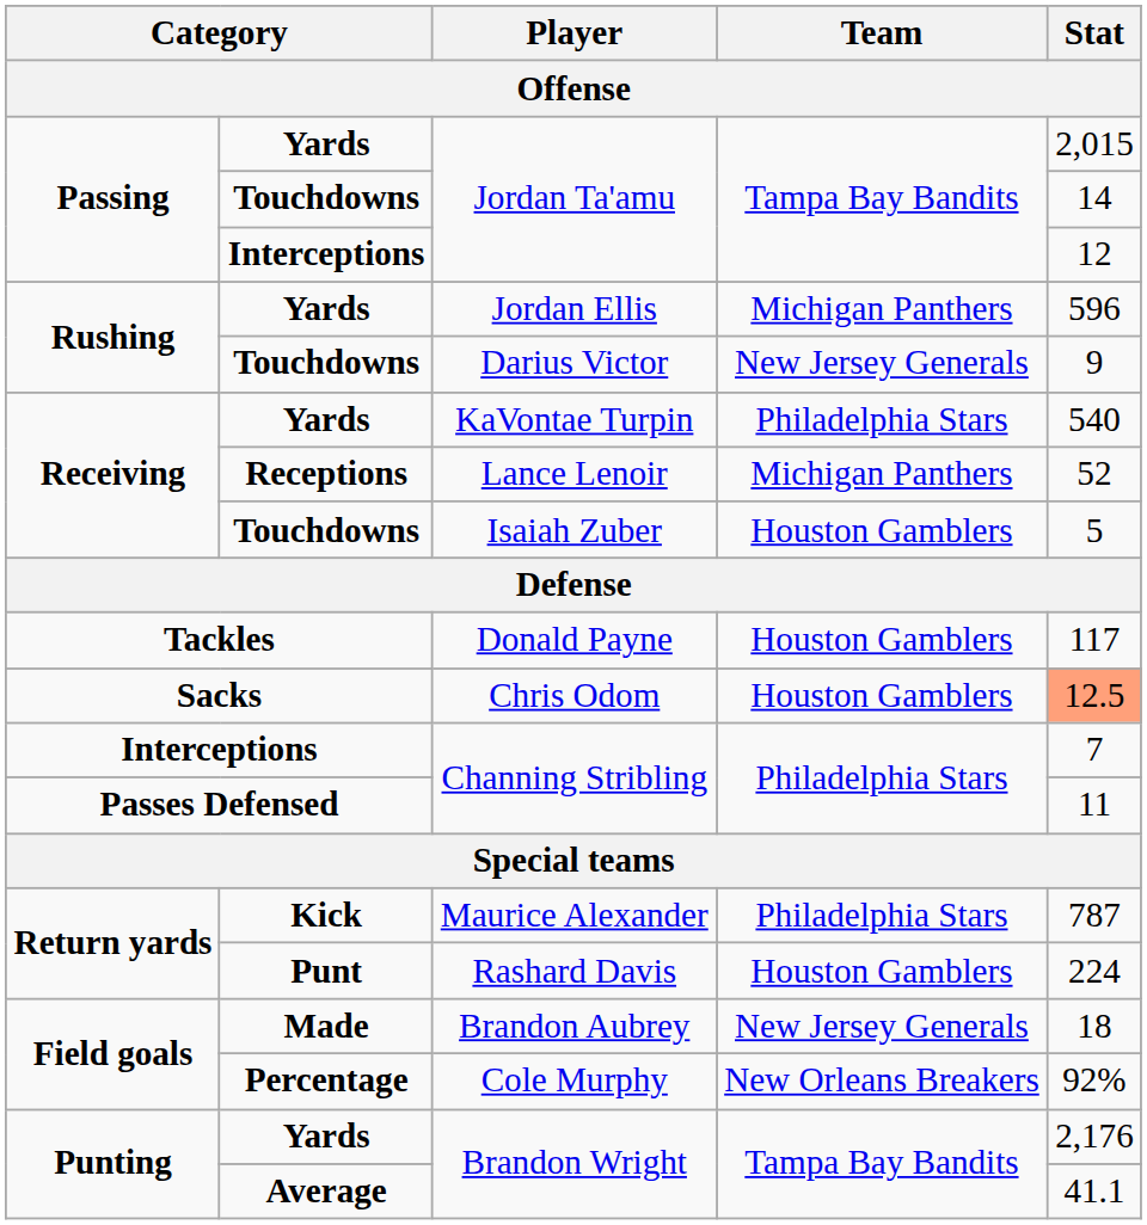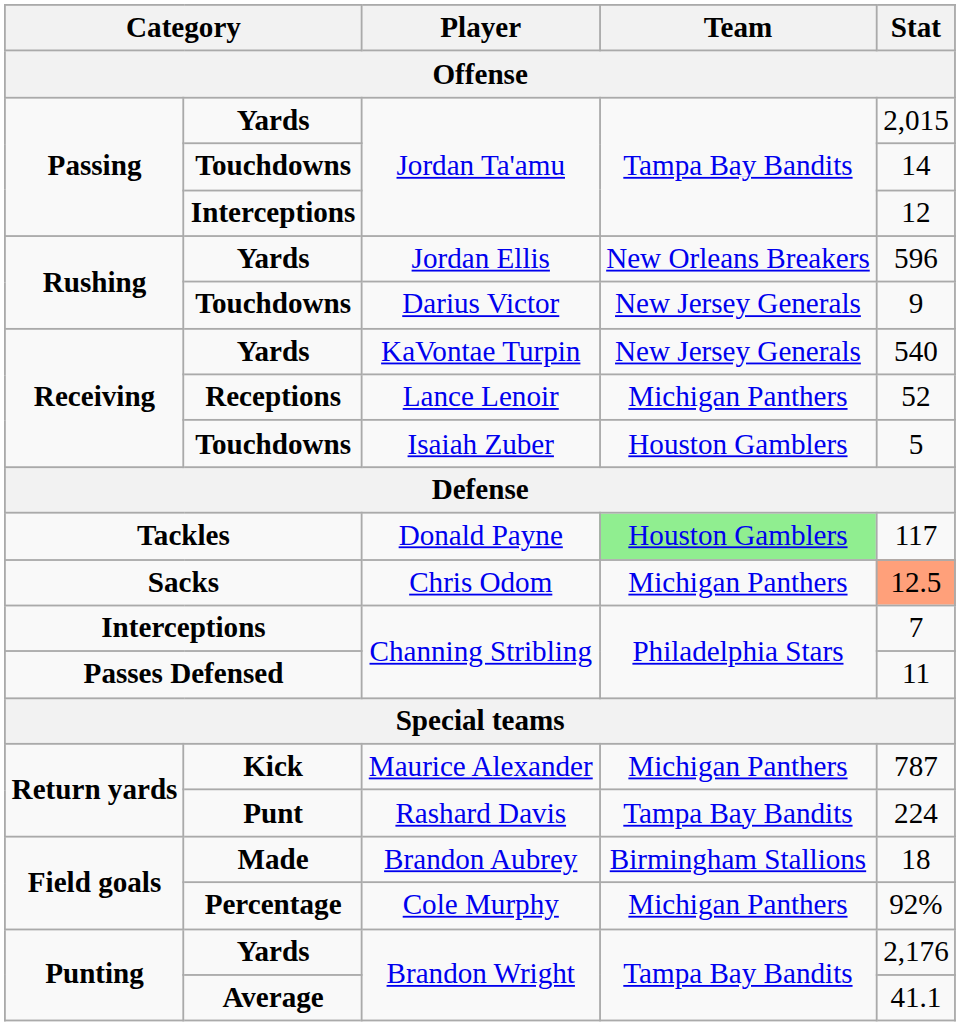 <table class="wikitable" | style="text-align:center;">
 <tr>
 <th colspan="2">Category</th>
 <th>Player</th>
 <th>Team</th>
 <th>Stat</th>
 </tr>
 <tr>
 <th colspan="5">Offense</th>
 </tr>
 <tr>
 <td rowspan="3"><strong>Passing</strong></td>
 <td><strong>Yards</strong></td>
 <td rowspan="3"><a href='#'>Jordan Ta'amu</a></td>
 <td rowspan="3"><a href='#'>Tampa Bay Bandits</a></td>
 <td>2,015</td>
 </tr>
 <tr>
 <td><strong>Touchdowns</strong></td>
 <td>14</td>
 </tr>
 <tr>
 <td><strong>Interceptions</strong></td>
 <td>12</td>
 </tr>
 <tr>
 <td rowspan="2"><strong>Rushing </strong></td>
 <td><strong>Yards</strong></td>
 <td><a href='#'>Jordan Ellis</a></td>
-<td><a href='#'>Michigan Panthers</a></td>
+<td><a href='#'>New Orleans Breakers</a></td>
 <td>596</td>
 </tr>
 <tr>
 <td><strong>Touchdowns</strong></td>
 <td><a href='#'>Darius Victor</a></td>
 <td><a href='#'>New Jersey Generals</a></td>
 <td>9</td>
 </tr>
 <tr>
 <td rowspan="3"><strong>Receiving </strong></td>
 <td><strong>Yards</strong></td>
 <td><a href='#'>KaVontae Turpin</a></td>
-<td><a href='#'>Philadelphia Stars</a></td>
+<td><a href='#'>New Jersey Generals</a></td>
 <td>540</td>
 </tr>
 <tr>
 <td><strong>Receptions</strong></td>
 <td><a href='#'>Lance Lenoir</a></td>
 <td><a href='#'>Michigan Panthers</a></td>
 <td>52</td>
 </tr>
 <tr>
 <td><strong>Touchdowns</strong></td>
 <td><a href='#'>Isaiah Zuber</a></td>
 <td><a href='#'>Houston Gamblers</a></td>
 <td>5</td>
 </tr>
 <tr>
 <th colspan="5">Defense</th>
 </tr>
 <tr>
 <td colspan="2"><strong>Tackles</strong></td>
 <td><a href='#'>Donald Payne</a></td>
-<td><a href='#'>Houston Gamblers</a></td>
+<td style="background: lightgreen;"><a href='#'>Houston Gamblers</a></td>
 <td>117</td>
 </tr>
 <tr>
 <td colspan="2"><strong>Sacks</strong></td>
 <td><a href='#'>Chris Odom</a></td>
-<td><a href='#'>Houston Gamblers</a></td>
+<td><a href='#'>Michigan Panthers</a></td>
 <td style="background: lightsalmon;">12.5</td>
 </tr>
 <tr>
 <td colspan="2"><strong>Interceptions</strong></td>
 <td rowspan="2"><a href='#'>Channing Stribling</a></td>
 <td rowspan="2"><a href='#'>Philadelphia Stars</a></td>
 <td>7</td>
 </tr>
 <tr>
 <td colspan="2"><strong>Passes Defensed</strong></td>
 <td>11</td>
 </tr>
 <tr>
 <th colspan="5">Special teams</th>
 </tr>
 <tr>
 <td rowspan="2"><strong>Return yards</strong></td>
 <td><strong>Kick </strong></td>
 <td><a href='#'>Maurice Alexander</a></td>
-<td><a href='#'>Philadelphia Stars</a></td>
+<td><a href='#'>Michigan Panthers</a></td>
 <td>787</td>
 </tr>
 <tr>
 <td><strong>Punt</strong></td>
 <td><a href='#'>Rashard Davis</a></td>
-<td><a href='#'>Houston Gamblers</a></td>
+<td><a href='#'>Tampa Bay Bandits</a></td>
 <td>224</td>
 </tr>
 <tr>
 <td rowspan="2"><strong>Field goals</strong></td>
 <td><strong>Made</strong></td>
 <td><a href='#'>Brandon Aubrey</a></td>
-<td><a href='#'>New Jersey Generals</a></td>
+<td><a href='#'>Birmingham Stallions</a></td>
 <td>18</td>
 </tr>
 <tr>
 <td><strong>Percentage</strong></td>
 <td><a href='#'>Cole Murphy</a></td>
-<td><a href='#'>New Orleans Breakers</a></td>
+<td><a href='#'>Michigan Panthers</a></td>
 <td>92%</td>
 </tr>
 <tr>
 <td rowspan="2"><strong>Punting </strong></td>
 <td><strong>Yards</strong></td>
 <td rowspan="2"><a href='#'>Brandon Wright</a></td>
 <td rowspan="2"><a href='#'>Tampa Bay Bandits</a></td>
 <td>2,176</td>
 </tr>
 <tr>
 <td><strong>Average</strong></td>
 <td>41.1</td>
 </tr>
 </table>
